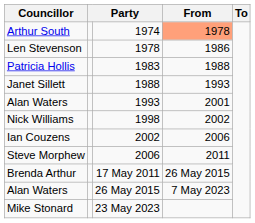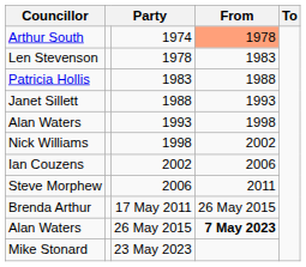 <table class=wikitable>
 <tr>
 <th>Councillor</th>
 <th colspan=2>Party</th>
 <th>From</th>
 <th>To</th>
 </tr>
 <tr>
 <td><a href='#'>Arthur South</a></td>
 <td></td>
 <td align=right>1974</td>
 <td align=right style="background: lightsalmon;">1978</td>
 </tr>
 <tr>
 <td>Len Stevenson</td>
 <td></td>
 <td align=right>1978</td>
-<td align=right>1986</td>
+<td align=right>1983</td>
 </tr>
 <tr>
 <td><a href='#'>Patricia Hollis</a></td>
 <td></td>
 <td align=right>1983</td>
 <td align=right>1988</td>
 </tr>
 <tr>
 <td>Janet Sillett</td>
 <td></td>
 <td align=right>1988</td>
 <td align=right>1993</td>
 </tr>
 <tr>
 <td>Alan Waters</td>
 <td></td>
 <td align=right>1993</td>
-<td align=right>2001</td>
+<td align=right>1998</td>
 </tr>
 <tr>
 <td>Nick Williams</td>
 <td></td>
 <td align=right>1998</td>
 <td align=right>2002</td>
 </tr>
 <tr>
 <td>Ian Couzens</td>
 <td></td>
 <td align=right>2002</td>
 <td align=right>2006</td>
 </tr>
 <tr>
 <td>Steve Morphew</td>
 <td></td>
 <td align=right>2006</td>
 <td align=right>2011</td>
 </tr>
 <tr>
 <td>Brenda Arthur</td>
 <td></td>
 <td align=right>17 May 2011</td>
 <td align=right>26 May 2015</td>
 </tr>
 <tr>
 <td>Alan Waters</td>
 <td></td>
 <td align=right>26 May 2015</td>
-<td align=right>7 May 2023</td>
+<td align=right><strong>7 May 2023</strong></td>
 </tr>
 <tr>
 <td>Mike Stonard</td>
 <td></td>
 <td align=right>23 May 2023</td>
 <td align=right></td>
 </tr>
 </table>
